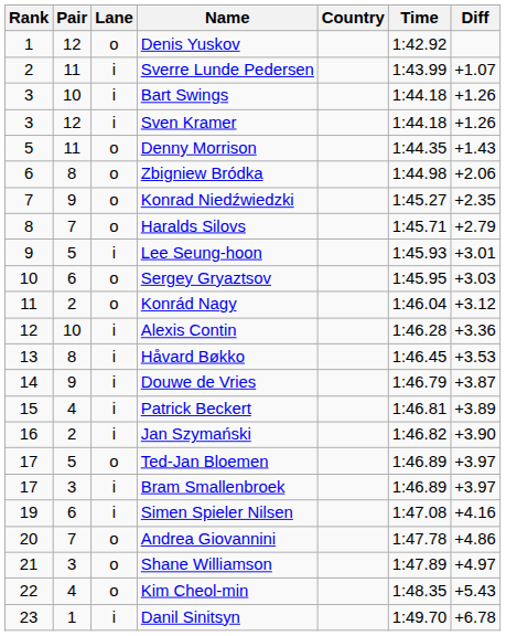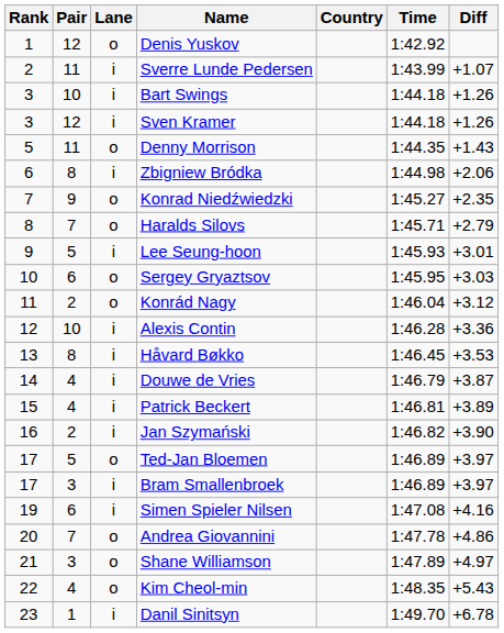 <table class="wikitable sortable" style="text-align:center">
 <tr>
 <th>Rank</th>
 <th>Pair</th>
 <th>Lane</th>
 <th>Name</th>
 <th>Country</th>
 <th>Time</th>
 <th>Diff</th>
 </tr>
 <tr>
 <td>1</td>
 <td>12</td>
 <td>o</td>
 <td align=left><a href='#'>Denis Yuskov</a></td>
 <td align=left></td>
 <td>1:42.92</td>
 <td></td>
 </tr>
 <tr>
 <td>2</td>
 <td>11</td>
 <td>i</td>
 <td align=left><a href='#'>Sverre Lunde Pedersen</a></td>
 <td align=left></td>
 <td>1:43.99</td>
 <td>+1.07</td>
 </tr>
 <tr>
 <td>3</td>
 <td>10</td>
 <td>i</td>
 <td align=left><a href='#'>Bart Swings</a></td>
 <td align=left></td>
 <td>1:44.18</td>
 <td>+1.26</td>
 </tr>
 <tr>
 <td>3</td>
 <td>12</td>
 <td>i</td>
 <td align=left><a href='#'>Sven Kramer</a></td>
 <td align=left></td>
 <td>1:44.18</td>
 <td>+1.26</td>
 </tr>
 <tr>
 <td>5</td>
 <td>11</td>
 <td>o</td>
 <td align=left><a href='#'>Denny Morrison</a></td>
 <td align=left></td>
 <td>1:44.35</td>
 <td>+1.43</td>
 </tr>
 <tr>
 <td>6</td>
 <td>8</td>
-<td>o</td>
+<td>i</td>
 <td align=left><a href='#'>Zbigniew Bródka</a></td>
 <td align=left></td>
 <td>1:44.98</td>
 <td>+2.06</td>
 </tr>
 <tr>
 <td>7</td>
 <td>9</td>
 <td>o</td>
 <td align=left><a href='#'>Konrad Niedźwiedzki</a></td>
 <td align=left></td>
 <td>1:45.27</td>
 <td>+2.35</td>
 </tr>
 <tr>
 <td>8</td>
 <td>7</td>
 <td>o</td>
 <td align=left><a href='#'>Haralds Silovs</a></td>
 <td align=left></td>
 <td>1:45.71</td>
 <td>+2.79</td>
 </tr>
 <tr>
 <td>9</td>
 <td>5</td>
 <td>i</td>
 <td align=left><a href='#'>Lee Seung-hoon</a></td>
 <td align=left></td>
 <td>1:45.93</td>
 <td>+3.01</td>
 </tr>
 <tr>
 <td>10</td>
 <td>6</td>
 <td>o</td>
 <td align=left><a href='#'>Sergey Gryaztsov</a></td>
 <td align=left></td>
 <td>1:45.95</td>
 <td>+3.03</td>
 </tr>
 <tr>
 <td>11</td>
 <td>2</td>
 <td>o</td>
 <td align=left><a href='#'>Konrád Nagy</a></td>
 <td align=left></td>
 <td>1:46.04</td>
 <td>+3.12</td>
 </tr>
 <tr>
 <td>12</td>
 <td>10</td>
 <td>i</td>
 <td align=left><a href='#'>Alexis Contin</a></td>
 <td align=left></td>
 <td>1:46.28</td>
 <td>+3.36</td>
 </tr>
 <tr>
 <td>13</td>
 <td>8</td>
 <td>i</td>
 <td align=left><a href='#'>Håvard Bøkko</a></td>
 <td align=left></td>
 <td>1:46.45</td>
 <td>+3.53</td>
 </tr>
 <tr>
 <td>14</td>
-<td>9</td>
+<td>4</td>
 <td>i</td>
 <td align=left><a href='#'>Douwe de Vries</a></td>
 <td align=left></td>
 <td>1:46.79</td>
 <td>+3.87</td>
 </tr>
 <tr>
 <td>15</td>
 <td>4</td>
 <td>i</td>
 <td align=left><a href='#'>Patrick Beckert</a></td>
 <td align=left></td>
 <td>1:46.81</td>
 <td>+3.89</td>
 </tr>
 <tr>
 <td>16</td>
 <td>2</td>
 <td>i</td>
 <td align=left><a href='#'>Jan Szymański</a></td>
 <td align=left></td>
 <td>1:46.82</td>
 <td>+3.90</td>
 </tr>
 <tr>
 <td>17</td>
 <td>5</td>
 <td>o</td>
 <td align=left><a href='#'>Ted-Jan Bloemen</a></td>
 <td align=left></td>
 <td>1:46.89</td>
 <td>+3.97</td>
 </tr>
 <tr>
 <td>17</td>
 <td>3</td>
 <td>i</td>
 <td align=left><a href='#'>Bram Smallenbroek</a></td>
 <td align=left></td>
 <td>1:46.89</td>
 <td>+3.97</td>
 </tr>
 <tr>
 <td>19</td>
 <td>6</td>
 <td>i</td>
 <td align=left><a href='#'>Simen Spieler Nilsen</a></td>
 <td align=left></td>
 <td>1:47.08</td>
 <td>+4.16</td>
 </tr>
 <tr>
 <td>20</td>
 <td>7</td>
 <td>o</td>
 <td align=left><a href='#'>Andrea Giovannini</a></td>
 <td align=left></td>
 <td>1:47.78</td>
 <td>+4.86</td>
 </tr>
 <tr>
 <td>21</td>
 <td>3</td>
 <td>o</td>
 <td align=left><a href='#'>Shane Williamson</a></td>
 <td align=left></td>
 <td>1:47.89</td>
 <td>+4.97</td>
 </tr>
 <tr>
 <td>22</td>
 <td>4</td>
 <td>o</td>
 <td align=left><a href='#'>Kim Cheol-min</a></td>
 <td align=left></td>
 <td>1:48.35</td>
 <td>+5.43</td>
 </tr>
 <tr>
 <td>23</td>
 <td>1</td>
 <td>i</td>
 <td align=left><a href='#'>Danil Sinitsyn</a></td>
 <td align=left></td>
 <td>1:49.70</td>
 <td>+6.78</td>
 </tr>
 </table>
